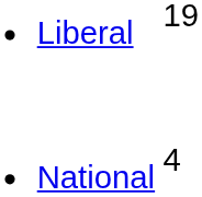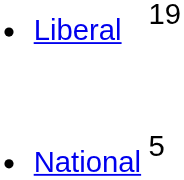 <table>
 <tr>
 <td><br><ul><li><a href='#'>Liberal</a></li></ul></td>
 <td><div>19</div></td>
 </tr>
 <tr>
 <td><br><ul><li><a href='#'>National</a></li></ul></td>
-<td><div>4</div></td>
+<td><div>5</div></td>
 </tr>
 </table>
